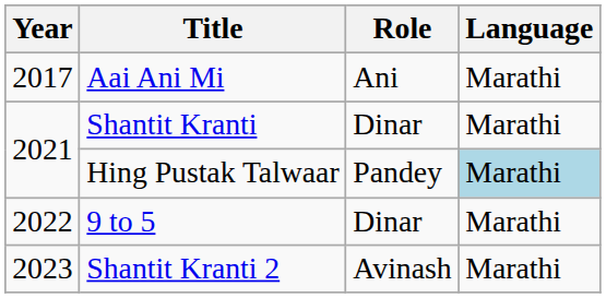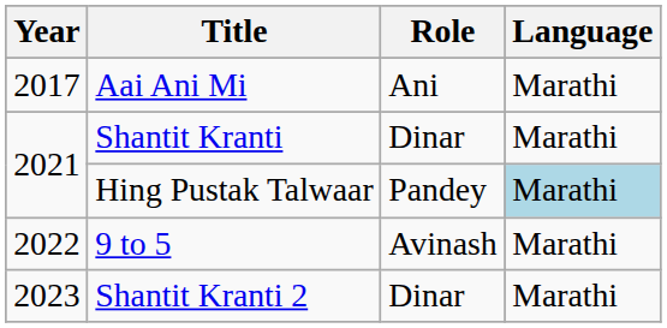 <table class="wikitable">
 <tr>
 <th>Year</th>
 <th>Title</th>
 <th>Role</th>
 <th>Language</th>
 </tr>
 <tr>
 <td>2017</td>
 <td><a href='#'>Aai Ani Mi</a></td>
 <td>Ani</td>
 <td>Marathi</td>
 </tr>
 <tr>
 <td rowspan="2">2021</td>
 <td><a href='#'>Shantit Kranti</a></td>
 <td>Dinar</td>
 <td>Marathi</td>
 </tr>
 <tr>
 <td>Hing Pustak Talwaar</td>
 <td>Pandey</td>
 <td style="background: lightblue;">Marathi</td>
 </tr>
 <tr>
 <td>2022</td>
 <td><a href='#'>9 to 5</a></td>
-<td>Dinar</td>
+<td>Avinash</td>
 <td>Marathi</td>
 </tr>
 <tr>
 <td rowspan="2">2023</td>
 <td><a href='#'>Shantit Kranti 2</a></td>
-<td>Avinash</td>
+<td>Dinar</td>
 <td>Marathi</td>
 </tr>
 </table>
